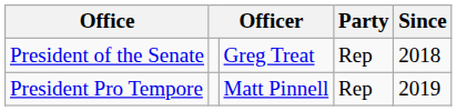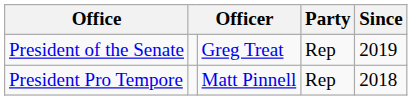 <table class=wikitable>
 <tr>
 <th>Office</th>
 <th colspan=2>Officer</th>
 <th>Party</th>
 <th>Since</th>
 </tr>
 <tr>
 <td><a href='#'>President of the Senate</a></td>
 <td></td>
 <td><a href='#'>Greg Treat</a></td>
 <td>Rep</td>
-<td>2018</td>
+<td>2019</td>
 </tr>
 <tr>
 <td><a href='#'>President Pro Tempore</a></td>
 <td></td>
 <td><a href='#'>Matt Pinnell</a></td>
 <td>Rep</td>
-<td>2019</td>
+<td>2018</td>
 </tr>
 </table>
